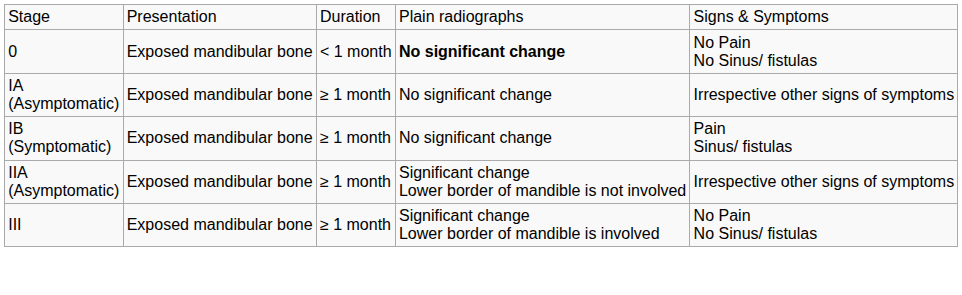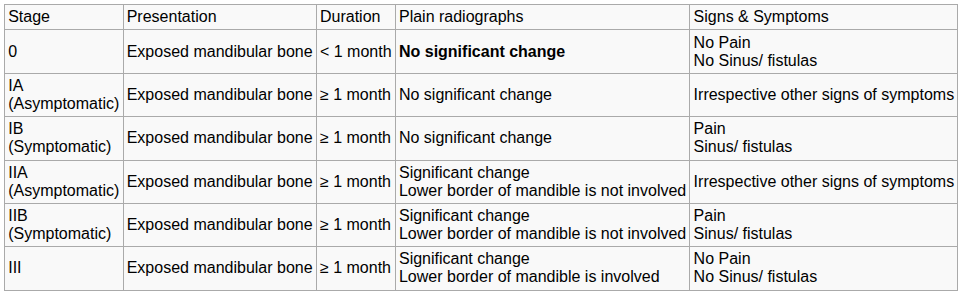 <table class="wikitable">
 <tr>
 <td>Stage</td>
 <td>Presentation</td>
 <td>Duration</td>
 <td>Plain radiographs</td>
 <td>Signs & Symptoms</td>
 </tr>
 <tr>
 <td>0</td>
 <td>Exposed mandibular bone</td>
 <td>< 1 month</td>
 <td><strong>No significant change</strong></td>
 <td>No Pain<br>No Sinus/ fistulas</td>
 </tr>
 <tr>
 <td>IA<br>(Asymptomatic)</td>
 <td>Exposed mandibular bone</td>
 <td>≥ 1 month</td>
 <td>No significant change</td>
 <td>Irrespective other signs of symptoms</td>
 </tr>
 <tr>
 <td>IB<br>(Symptomatic)</td>
 <td>Exposed mandibular bone</td>
 <td>≥ 1 month</td>
 <td>No significant change</td>
 <td>Pain<br>Sinus/ fistulas</td>
 </tr>
 <tr>
 <td>IIA<br>(Asymptomatic)</td>
 <td>Exposed mandibular bone</td>
 <td>≥ 1 month</td>
 <td>Significant change<br>Lower border of mandible is not involved</td>
 <td>Irrespective other signs of symptoms</td>
 </tr>
 <tr>
+<td>IIB<br>(Symptomatic)</td>
+<td>Exposed mandibular bone</td>
+<td>≥ 1 month</td>
+<td>Significant change<br>Lower border of mandible is not involved</td>
+<td>Pain<br>Sinus/ fistulas</td>
+</tr>
+<tr>
 <td>III</td>
 <td>Exposed mandibular bone</td>
 <td>≥ 1 month</td>
 <td>Significant change<br>Lower border of mandible is involved</td>
 <td>No Pain<br>No Sinus/ fistulas</td>
 </tr>
 </table>
